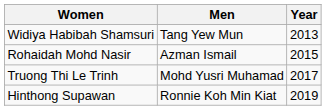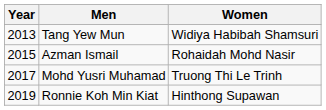 <table class="wikitable" style="font-size:95%;">
 <tr>
+<th>Year</th>
+<th>Men</th>
 <th>Women</th>
-<th>Men</th>
-<th>Year</th>
 </tr>
 <tr>
+<td>2013</td>
+<td> Tang Yew Mun</td>
 <td> Widiya Habibah Shamsuri</td>
-<td> Tang Yew Mun</td>
-<td>2013</td>
 </tr>
 <tr>
+<td>2015</td>
+<td> Azman Ismail</td>
 <td> Rohaidah Mohd Nasir</td>
-<td> Azman Ismail</td>
-<td>2015</td>
 </tr>
 <tr>
+<td>2017</td>
+<td> Mohd Yusri Muhamad</td>
 <td> Truong Thi Le Trinh</td>
-<td> Mohd Yusri Muhamad</td>
-<td>2017</td>
 </tr>
 <tr>
+<td>2019</td>
+<td> Ronnie Koh Min Kiat</td>
 <td> Hinthong Supawan</td>
-<td> Ronnie Koh Min Kiat</td>
-<td>2019</td>
 </tr>
 </table>
